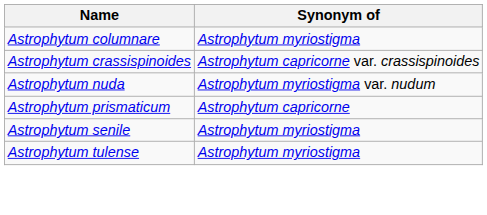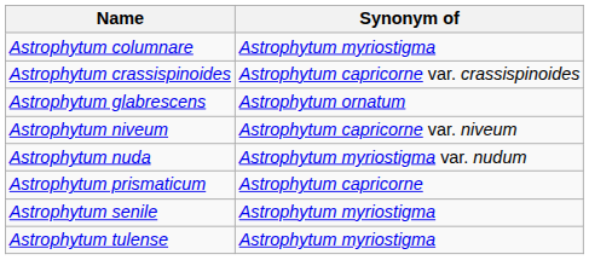 <table class="wikitable">
 <tr>
 <th>Name</th>
 <th>Synonym of</th>
 </tr>
 <tr>
 <td><em><a href='#'>Astrophytum columnare</a></em></td>
 <td><em><a href='#'>Astrophytum myriostigma</a></em></td>
 </tr>
 <tr>
 <td><em><a href='#'>Astrophytum crassispinoides</a></em></td>
 <td><em><a href='#'>Astrophytum capricorne</a></em> var. <em>crassispinoides</em></td>
+</tr>
+<tr>
+<td><em><a href='#'>Astrophytum glabrescens</a></em></td>
+<td><em><a href='#'>Astrophytum ornatum</a></em></td>
+</tr>
+<tr>
+<td><em><a href='#'>Astrophytum niveum</a></em></td>
+<td><em><a href='#'>Astrophytum capricorne</a></em> var. <em>niveum</em></td>
 </tr>
 <tr>
 <td><em><a href='#'>Astrophytum nuda</a></em></td>
 <td><em><a href='#'>Astrophytum myriostigma</a></em> var. <em>nudum</em></td>
 </tr>
 <tr>
 <td><em><a href='#'>Astrophytum prismaticum</a></em></td>
 <td><em><a href='#'>Astrophytum capricorne</a></em></td>
 </tr>
 <tr>
 <td><em><a href='#'>Astrophytum senile</a></em></td>
 <td><em><a href='#'>Astrophytum myriostigma</a></em></td>
 </tr>
 <tr>
 <td><em><a href='#'>Astrophytum tulense</a></em></td>
 <td><em><a href='#'>Astrophytum myriostigma</a></em></td>
 </tr>
 </table>
